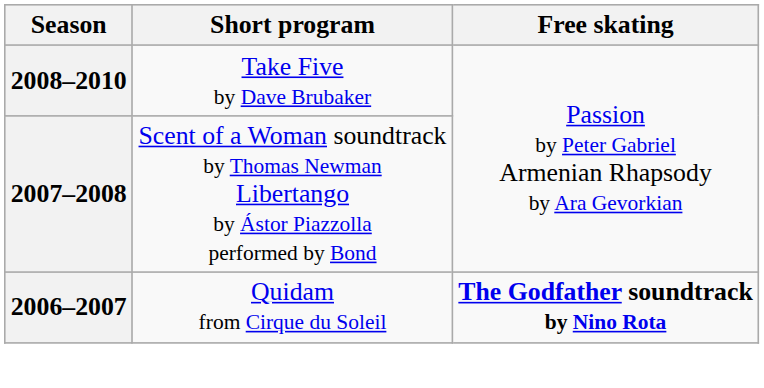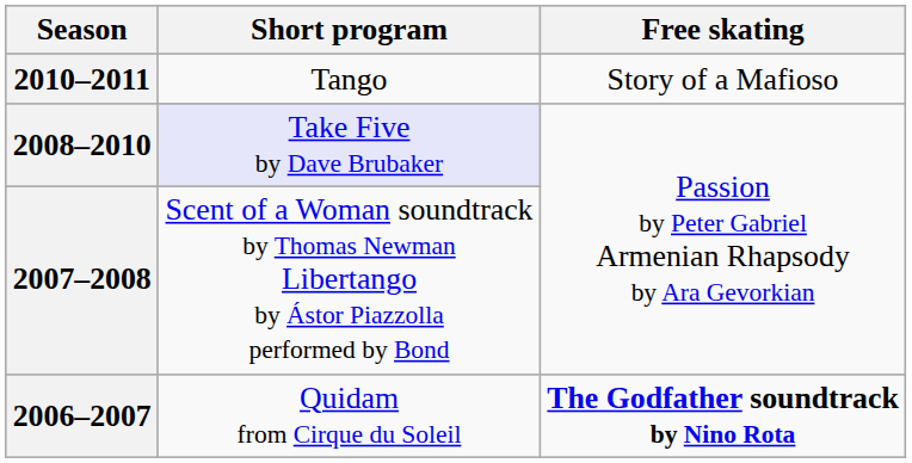 <table class="wikitable" style="text-align:center">
 <tr>
 <th>Season</th>
 <th>Short program</th>
 <th>Free skating</th>
 </tr>
 <tr>
+<th>2010–2011</th>
+<td>Tango</td>
+<td>Story of a Mafioso</td>
+</tr>
+<tr>
 <th>2008–2010</th>
-<td><a href='#'>Take Five</a> <br> <small> by <a href='#'>Dave Brubaker</a> </small></td>
+<td style="background: lavender;"><a href='#'>Take Five</a> <br> <small> by <a href='#'>Dave Brubaker</a> </small></td>
 <td rowspan=2><a href='#'>Passion</a> <br> <small>by <a href='#'>Peter Gabriel</a> </small> <br> Armenian Rhapsody <br> <small>by <a href='#'>Ara Gevorkian</a> </small></td>
 </tr>
 <tr>
 <th>2007–2008</th>
 <td><a href='#'>Scent of a Woman</a> soundtrack <br> <small> by <a href='#'>Thomas Newman</a> </small> <br> <a href='#'>Libertango</a> <br> <small> by <a href='#'>Ástor Piazzolla</a> <br> performed by <a href='#'>Bond</a></small></td>
 </tr>
 <tr>
 <th>2006–2007</th>
 <td><a href='#'>Quidam</a> <br> <small> from <a href='#'>Cirque du Soleil</a></small></td>
 <td><strong><a href='#'>The Godfather</a> soundtrack  <br> <small> by <a href='#'>Nino Rota</a></small></strong></td>
 </tr>
 </table>
